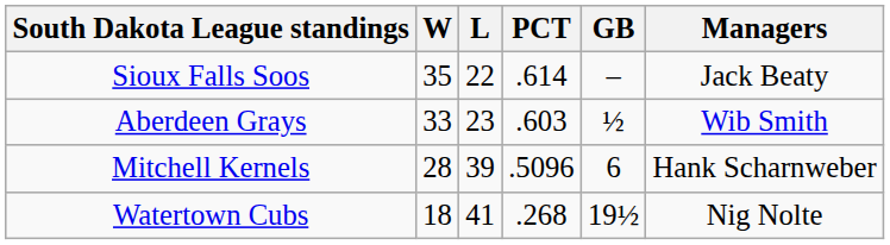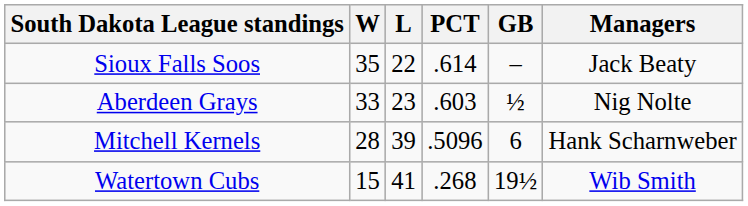 <table class="wikitable">
 <tr>
 <th>South Dakota League standings</th>
 <th>W</th>
 <th>L</th>
 <th>PCT</th>
 <th>GB</th>
 <th>Managers</th>
 </tr>
 <tr align=center>
 <td><a href='#'>Sioux Falls Soos</a></td>
 <td>35</td>
 <td>22</td>
 <td>.614</td>
 <td>–</td>
 <td>Jack Beaty</td>
 </tr>
 <tr align=center>
 <td><a href='#'>Aberdeen Grays</a></td>
 <td>33</td>
 <td>23</td>
 <td>.603</td>
 <td>½</td>
-<td><a href='#'>Wib Smith</a></td>
+<td>Nig Nolte</td>
 </tr>
 <tr align=center>
 <td><a href='#'>Mitchell Kernels</a></td>
 <td>28</td>
 <td>39</td>
 <td>.5096</td>
 <td>6</td>
 <td>Hank Scharnweber</td>
 </tr>
 <tr align=center>
 <td><a href='#'>Watertown Cubs</a></td>
-<td>18</td>
+<td>15</td>
 <td>41</td>
 <td>.268</td>
 <td>19½</td>
-<td>Nig Nolte</td>
+<td><a href='#'>Wib Smith</a></td>
 </tr>
 </table>
